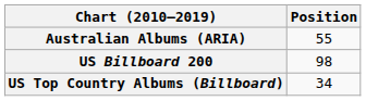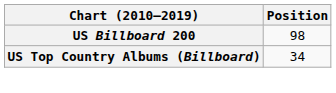 <table class="wikitable sortable plainrowheaders" style="text-align:center;">
 <tr>
 <th scope="col">Chart (2010–2019)</th>
 <th scope="col">Position</th>
-</tr>
-<tr>
-<th scope="row">Australian Albums (ARIA)</th>
-<td>55</td>
 </tr>
 <tr>
 <th scope="row">US <em>Billboard</em> 200</th>
 <td>98</td>
 </tr>
 <tr>
 <th scope="row">US Top Country Albums (<em>Billboard</em>)</th>
 <td>34</td>
 </tr>
 </table>
